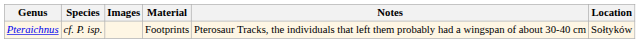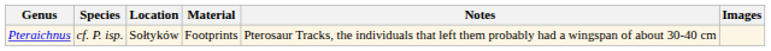 <table class="wikitable">
 <tr>
 <th>Genus</th>
 <th>Species</th>
-<th>Images</th>
+<th>Location</th>
 <th>Material</th>
 <th>Notes</th>
-<th>Location</th>
+<th>Images</th>
 </tr>
 <tr>
 <td style="background:#FEF6E4;"><em><a href='#'>Pteraichnus</a></em></td>
 <td style="background:#FEF6E4;"><em>cf. P. isp.</em></td>
-<td style="background:#FEF6E4;"></td>
+<td style="background:#FEF6E4;">Sołtyków</td>
 <td style="background:#FEF6E4;">Footprints</td>
 <td style="background:#FEF6E4;">Pterosaur Tracks, the individuals that left them probably had a wingspan of about 30-40 cm</td>
-<td style="background:#FEF6E4;">Sołtyków</td>
+<td style="background:#FEF6E4;"></td>
 </tr>
 </table>
